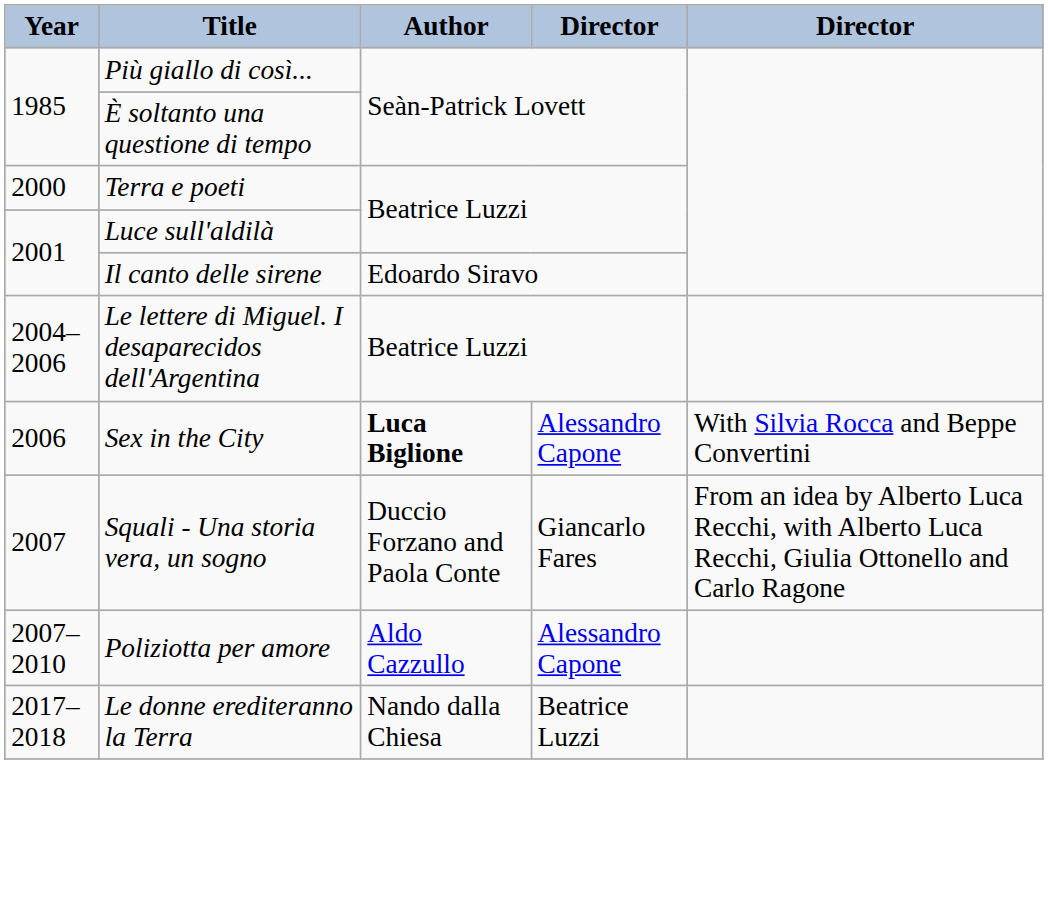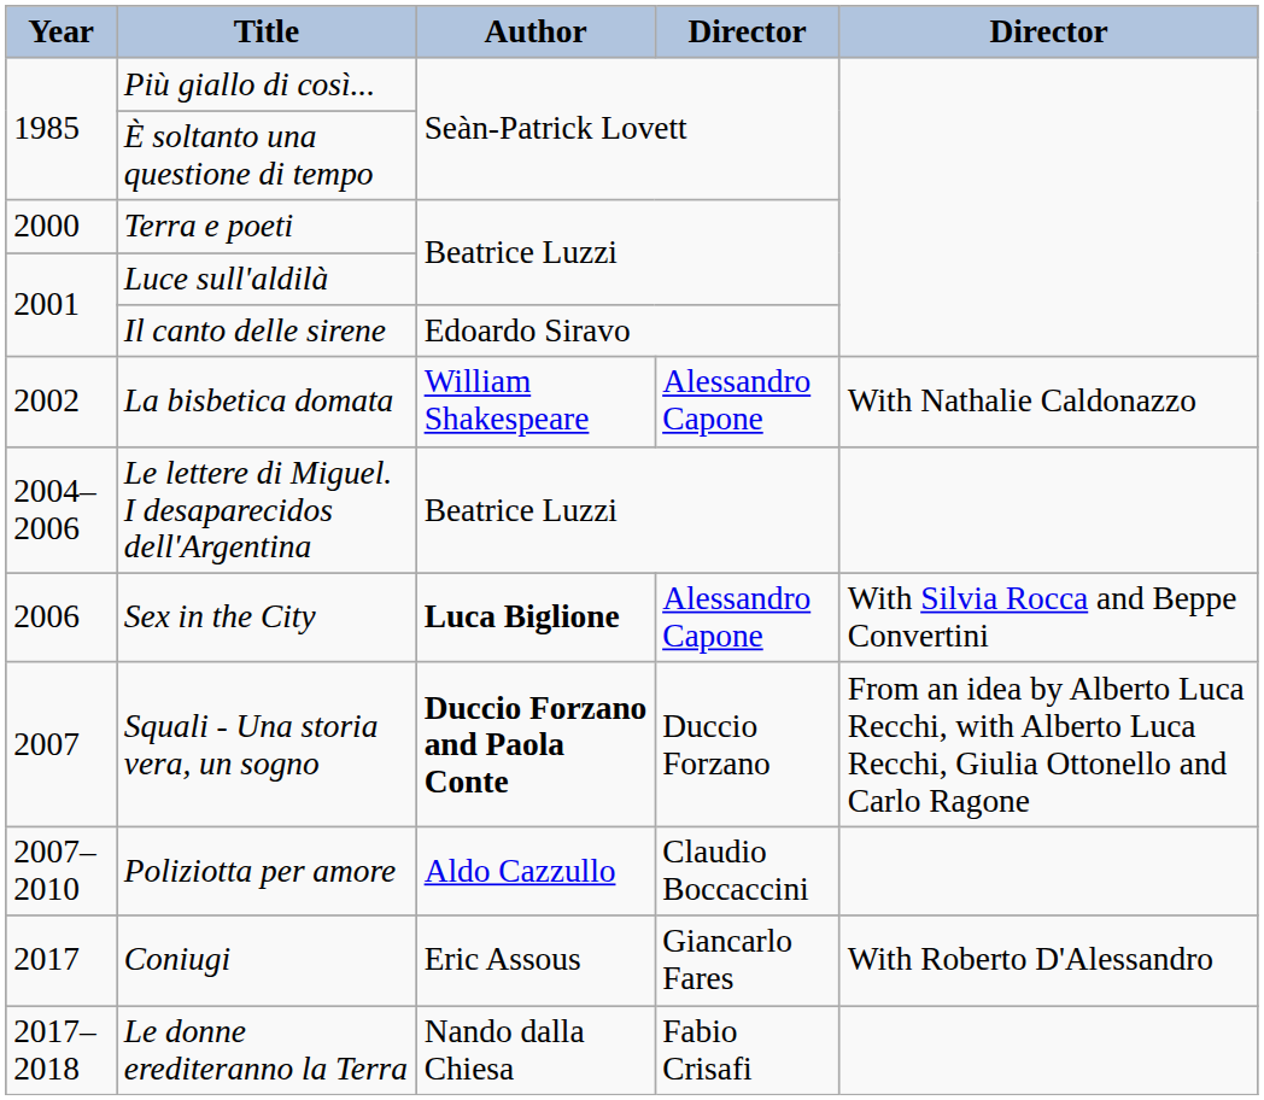 <table class="wikitable">
 <tr>
 <th style="background:#B0C4DE;">Year</th>
 <th style="background:#B0C4DE;">Title</th>
 <th style="background:#B0C4DE;">Author</th>
 <th style="background:#B0C4DE;">Director</th>
 <th style="background:#B0C4DE;">Director</th>
 </tr>
 <tr>
 <td rowspan="2">1985</td>
 <td><em>Più giallo di così...</em></td>
 <td colspan="2" rowspan="2">Seàn-Patrick Lovett</td>
 <td rowspan="5"></td>
 </tr>
 <tr>
 <td><em>È soltanto una questione di tempo</em></td>
 </tr>
 <tr>
 <td>2000</td>
 <td><em>Terra e poeti</em></td>
 <td colspan="2" rowspan="2">Beatrice Luzzi</td>
 </tr>
 <tr>
 <td rowspan="2">2001</td>
 <td><em>Luce sull'aldilà</em></td>
 </tr>
 <tr>
 <td><em>Il canto delle sirene</em></td>
 <td colspan="2">Edoardo Siravo</td>
 </tr>
 <tr>
+<td>2002</td>
+<td><em>La bisbetica domata</em></td>
+<td><a href='#'>William Shakespeare</a></td>
+<td><a href='#'>Alessandro Capone</a></td>
+<td>With Nathalie Caldonazzo</td>
+</tr>
+<tr>
 <td>2004–2006</td>
 <td><em>Le lettere di Miguel. I desaparecidos dell'Argentina</em></td>
 <td colspan="2">Beatrice Luzzi</td>
 <td></td>
 </tr>
 <tr>
 <td>2006</td>
 <td><em>Sex in the City</em></td>
 <td><strong>Luca Biglione</strong></td>
 <td><a href='#'>Alessandro Capone</a></td>
 <td>With <a href='#'>Silvia Rocca</a> and Beppe Convertini</td>
 </tr>
 <tr>
 <td>2007</td>
 <td><em>Squali - Una storia vera, un sogno</em></td>
-<td>Duccio Forzano and Paola Conte</td>
-<td>Giancarlo Fares</td>
+<td><strong>Duccio Forzano and Paola Conte</strong></td>
+<td>Duccio Forzano</td>
 <td>From an idea by Alberto Luca Recchi, with Alberto Luca Recchi, Giulia Ottonello and Carlo Ragone</td>
 </tr>
 <tr>
 <td>2007–2010</td>
 <td><em>Poliziotta per amore</em></td>
 <td><a href='#'>Aldo Cazzullo</a></td>
-<td><a href='#'>Alessandro Capone</a></td>
+<td>Claudio Boccaccini</td>
 <td></td>
+</tr>
+<tr>
+<td>2017</td>
+<td><em>Coniugi</em></td>
+<td>Eric Assous</td>
+<td>Giancarlo Fares</td>
+<td>With Roberto D'Alessandro</td>
 </tr>
 <tr>
 <td>2017–2018</td>
 <td><em>Le donne erediteranno la Terra</em></td>
 <td>Nando dalla Chiesa</td>
-<td>Beatrice Luzzi</td>
+<td>Fabio Crisafi</td>
 <td></td>
 </tr>
 </table>
